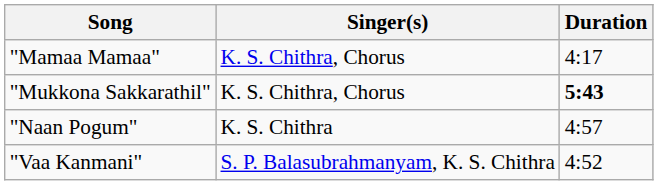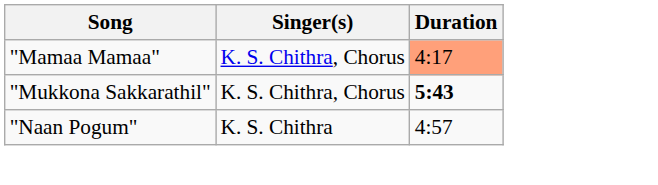 <table class="wikitable" style="font-size:95%;">
 <tr>
 <th>Song</th>
 <th>Singer(s)</th>
 <th>Duration</th>
 </tr>
 <tr>
 <td>"Mamaa Mamaa"</td>
 <td><a href='#'>K. S. Chithra</a>, Chorus</td>
-<td>4:17</td>
+<td style="background: lightsalmon;">4:17</td>
 </tr>
 <tr>
 <td>"Mukkona Sakkarathil"</td>
 <td>K. S. Chithra, Chorus</td>
 <td><strong>5:43</strong></td>
 </tr>
 <tr>
 <td>"Naan Pogum"</td>
 <td>K. S. Chithra</td>
 <td>4:57</td>
 </tr>
-<tr>
-<td>"Vaa Kanmani"</td>
-<td><a href='#'>S. P. Balasubrahmanyam</a>, K. S. Chithra</td>
-<td>4:52</td>
-</tr>
 </table>
